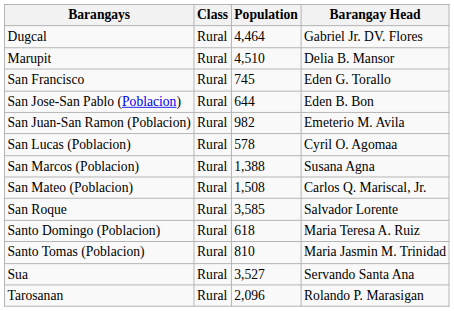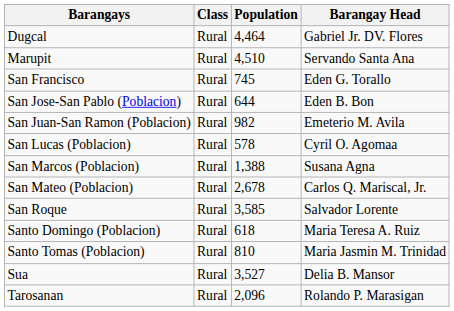 <table class="wikitable sortable">
 <tr>
 <th>Barangays</th>
 <th>Class</th>
 <th>Population</th>
 <th>Barangay Head</th>
 </tr>
 <tr>
 <td>Dugcal</td>
 <td>Rural</td>
 <td>4,464</td>
 <td>Gabriel Jr. DV. Flores</td>
 </tr>
 <tr>
 <td>Marupit</td>
 <td>Rural</td>
 <td>4,510</td>
-<td>Delia B. Mansor</td>
+<td>Servando Santa Ana</td>
 </tr>
 <tr>
 <td>San Francisco</td>
 <td>Rural</td>
 <td>745</td>
 <td>Eden G. Torallo</td>
 </tr>
 <tr>
 <td>San Jose-San Pablo (<a href='#'>Poblacion</a>)</td>
 <td>Rural</td>
 <td>644</td>
 <td>Eden B. Bon</td>
 </tr>
 <tr>
 <td>San Juan-San Ramon (Poblacion)</td>
 <td>Rural</td>
 <td>982</td>
 <td>Emeterio M. Avila</td>
 </tr>
 <tr>
 <td>San Lucas (Poblacion)</td>
 <td>Rural</td>
 <td>578</td>
 <td>Cyril O. Agomaa</td>
 </tr>
 <tr>
 <td>San Marcos (Poblacion)</td>
 <td>Rural</td>
 <td>1,388</td>
 <td>Susana Agna</td>
 </tr>
 <tr>
 <td>San Mateo (Poblacion)</td>
 <td>Rural</td>
-<td>1,508</td>
+<td>2,678</td>
 <td>Carlos Q. Mariscal, Jr.</td>
 </tr>
 <tr>
 <td>San Roque</td>
 <td>Rural</td>
 <td>3,585</td>
 <td>Salvador Lorente</td>
 </tr>
 <tr>
 <td>Santo Domingo (Poblacion)</td>
 <td>Rural</td>
 <td>618</td>
 <td>Maria Teresa A. Ruiz</td>
 </tr>
 <tr>
 <td>Santo Tomas (Poblacion)</td>
 <td>Rural</td>
 <td>810</td>
 <td>Maria Jasmin M. Trinidad</td>
 </tr>
 <tr>
 <td>Sua</td>
 <td>Rural</td>
 <td>3,527</td>
-<td>Servando Santa Ana</td>
+<td>Delia B. Mansor</td>
 </tr>
 <tr>
 <td>Tarosanan</td>
 <td>Rural</td>
 <td>2,096</td>
 <td>Rolando P. Marasigan</td>
 </tr>
 </table>
